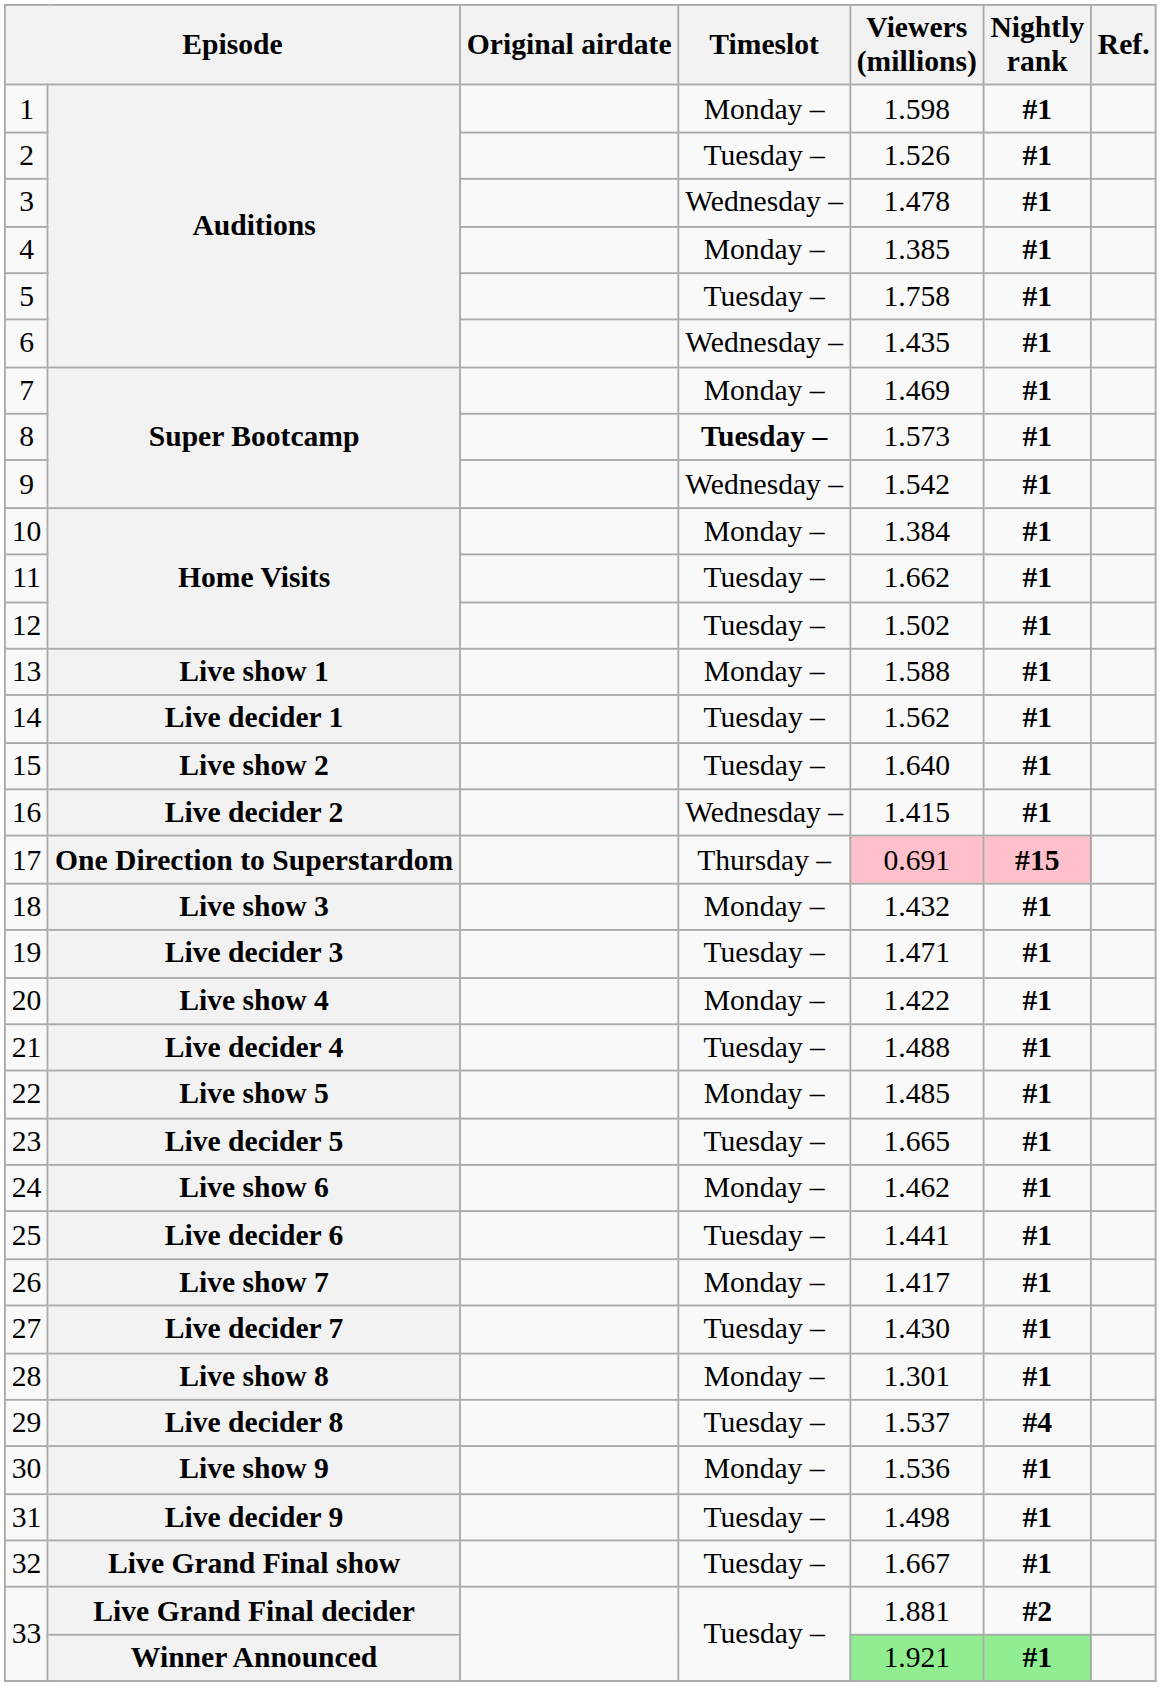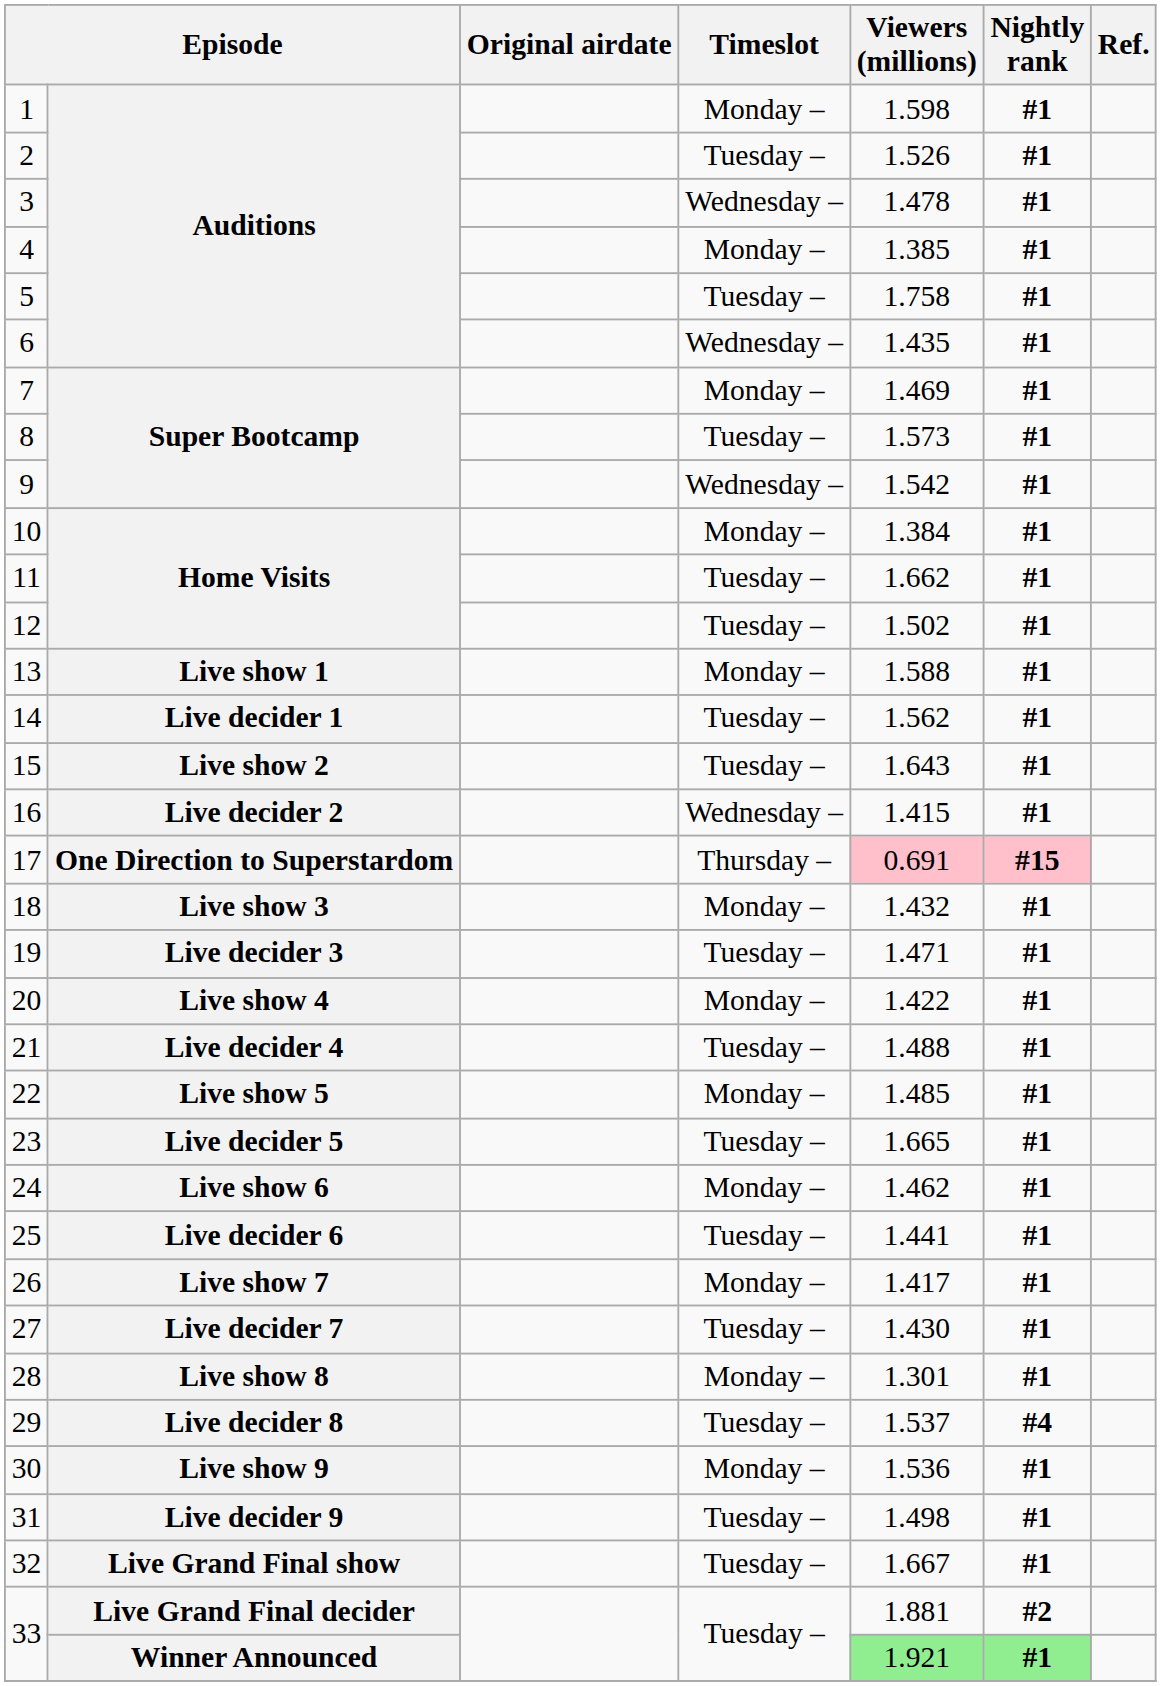 <table class="wikitable sortable" style="text-align:center">
 <tr>
 <th scope="col" colspan="2" bgcolor="red">Episode</th>
 <th scope="col" bgcolor="red">Original airdate</th>
 <th scope="col" bgcolor="red">Timeslot</th>
 <th scope="col" bgcolor="red">Viewers<br>(millions)</th>
 <th scope="col" bgcolor="red">Nightly<br>rank</th>
 <th scope="col" bgcolor="red">Ref.</th>
 </tr>
 <tr>
 <td>1</td>
 <th rowspan="6">Auditions</th>
 <td></td>
 <td>Monday –</td>
 <td>1.598</td>
 <td><strong>#1</strong></td>
 <td></td>
 </tr>
 <tr>
 <td>2</td>
 <td></td>
 <td>Tuesday –</td>
 <td>1.526</td>
 <td><strong>#1</strong></td>
 <td></td>
 </tr>
 <tr>
 <td>3</td>
 <td></td>
 <td>Wednesday –</td>
 <td>1.478</td>
 <td><strong>#1</strong></td>
 <td></td>
 </tr>
 <tr>
 <td>4</td>
 <td></td>
 <td>Monday –</td>
 <td>1.385</td>
 <td><strong>#1</strong></td>
 <td></td>
 </tr>
 <tr>
 <td>5</td>
 <td></td>
 <td>Tuesday –</td>
 <td>1.758</td>
 <td><strong>#1</strong></td>
 <td></td>
 </tr>
 <tr>
 <td>6</td>
 <td></td>
 <td>Wednesday –</td>
 <td>1.435</td>
 <td><strong>#1</strong></td>
 <td></td>
 </tr>
 <tr>
 <td>7</td>
 <th rowspan="3">Super Bootcamp</th>
 <td></td>
 <td>Monday –</td>
 <td>1.469</td>
 <td><strong>#1</strong></td>
 <td></td>
 </tr>
 <tr>
 <td>8</td>
 <td></td>
-<td><strong>Tuesday –</strong></td>
+<td>Tuesday –</td>
 <td>1.573</td>
 <td><strong>#1</strong></td>
 <td></td>
 </tr>
 <tr>
 <td>9</td>
 <td></td>
 <td>Wednesday –</td>
 <td>1.542</td>
 <td><strong>#1</strong></td>
 <td></td>
 </tr>
 <tr>
 <td>10</td>
 <th rowspan="3">Home Visits</th>
 <td></td>
 <td>Monday –</td>
 <td>1.384</td>
 <td><strong>#1</strong></td>
 <td></td>
 </tr>
 <tr>
 <td>11</td>
 <td></td>
 <td>Tuesday –</td>
 <td>1.662</td>
 <td><strong>#1</strong></td>
 <td></td>
 </tr>
 <tr>
 <td>12</td>
 <td></td>
 <td>Tuesday –</td>
 <td>1.502</td>
 <td><strong>#1</strong></td>
 <td></td>
 </tr>
 <tr>
 <td>13</td>
 <th scope="row">Live show 1</th>
 <td></td>
 <td>Monday –</td>
 <td>1.588</td>
 <td><strong>#1</strong></td>
 <td></td>
 </tr>
 <tr>
 <td>14</td>
 <th scope="row">Live decider 1</th>
 <td></td>
 <td>Tuesday –</td>
 <td>1.562</td>
 <td><strong>#1</strong></td>
 <td></td>
 </tr>
 <tr>
 <td>15</td>
 <th scope="row">Live show 2</th>
 <td></td>
 <td>Tuesday –</td>
-<td>1.640</td>
+<td>1.643</td>
 <td><strong>#1</strong></td>
 <td></td>
 </tr>
 <tr>
 <td>16</td>
 <th scope="row">Live decider 2</th>
 <td></td>
 <td>Wednesday –</td>
 <td>1.415</td>
 <td><strong>#1</strong></td>
 <td></td>
 </tr>
 <tr>
 <td>17</td>
 <th scope="row">One Direction to Superstardom</th>
 <td></td>
 <td>Thursday –</td>
 <td style="background:#FFC0CB">0.691</td>
 <td style="background:#FFC0CB"><strong>#15</strong></td>
 <td></td>
 </tr>
 <tr>
 <td>18</td>
 <th scope="row">Live show 3</th>
 <td></td>
 <td>Monday –</td>
 <td>1.432</td>
 <td><strong>#1</strong></td>
 <td></td>
 </tr>
 <tr>
 <td>19</td>
 <th scope="row">Live decider 3</th>
 <td></td>
 <td>Tuesday –</td>
 <td>1.471</td>
 <td><strong>#1</strong></td>
 <td></td>
 </tr>
 <tr>
 <td>20</td>
 <th scope="row">Live show 4</th>
 <td></td>
 <td>Monday –</td>
 <td>1.422</td>
 <td><strong>#1</strong></td>
 <td></td>
 </tr>
 <tr>
 <td>21</td>
 <th scope="row">Live decider 4</th>
 <td></td>
 <td>Tuesday –</td>
 <td>1.488</td>
 <td><strong>#1</strong></td>
 <td></td>
 </tr>
 <tr>
 <td>22</td>
 <th scope="row">Live show 5</th>
 <td></td>
 <td>Monday –</td>
 <td>1.485</td>
 <td><strong>#1</strong></td>
 <td></td>
 </tr>
 <tr>
 <td>23</td>
 <th scope="row">Live decider 5</th>
 <td></td>
 <td>Tuesday –</td>
 <td>1.665</td>
 <td><strong>#1</strong></td>
 <td></td>
 </tr>
 <tr>
 <td>24</td>
 <th scope="row">Live show 6</th>
 <td></td>
 <td>Monday –</td>
 <td>1.462</td>
 <td><strong>#1</strong></td>
 <td></td>
 </tr>
 <tr>
 <td>25</td>
 <th scope="row">Live decider 6</th>
 <td></td>
 <td>Tuesday –</td>
 <td>1.441</td>
 <td><strong>#1</strong></td>
 <td></td>
 </tr>
 <tr>
 <td>26</td>
 <th scope="row">Live show 7</th>
 <td></td>
 <td>Monday –</td>
 <td>1.417</td>
 <td><strong>#1</strong></td>
 <td></td>
 </tr>
 <tr>
 <td>27</td>
 <th scope="row">Live decider 7</th>
 <td></td>
 <td>Tuesday –</td>
 <td>1.430</td>
 <td><strong>#1</strong></td>
 <td></td>
 </tr>
 <tr>
 <td>28</td>
 <th scope="row">Live show 8</th>
 <td></td>
 <td>Monday –</td>
 <td>1.301</td>
 <td><strong>#1</strong></td>
 <td></td>
 </tr>
 <tr>
 <td>29</td>
 <th scope="row">Live decider 8</th>
 <td></td>
 <td>Tuesday –</td>
 <td>1.537</td>
 <td><strong>#4</strong></td>
 <td></td>
 </tr>
 <tr>
 <td>30</td>
 <th scope="row">Live show 9</th>
 <td></td>
 <td>Monday –</td>
 <td>1.536</td>
 <td><strong>#1</strong></td>
 <td></td>
 </tr>
 <tr>
 <td>31</td>
 <th scope="row">Live decider 9</th>
 <td></td>
 <td>Tuesday –</td>
 <td>1.498</td>
 <td><strong>#1</strong></td>
 <td></td>
 </tr>
 <tr>
 <td>32</td>
 <th scope="row">Live Grand Final show</th>
 <td></td>
 <td>Tuesday –</td>
 <td>1.667</td>
 <td><strong>#1</strong></td>
 <td></td>
 </tr>
 <tr>
 <td rowspan="2">33</td>
 <th scope="row">Live Grand Final decider</th>
 <td rowspan="2"></td>
 <td rowspan="2">Tuesday –</td>
 <td>1.881</td>
 <td><strong>#2</strong></td>
 <td></td>
 </tr>
 <tr>
 <th scope="row">Winner Announced</th>
 <td style="background:#90EE90">1.921</td>
 <td style="background:#90EE90"><strong>#1</strong></td>
 <td></td>
 </tr>
 <tr>
 </tr>
 </table>
